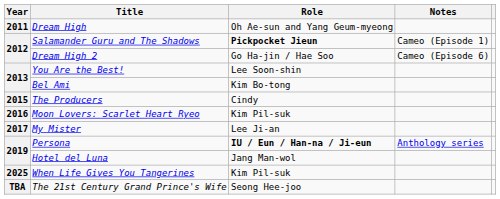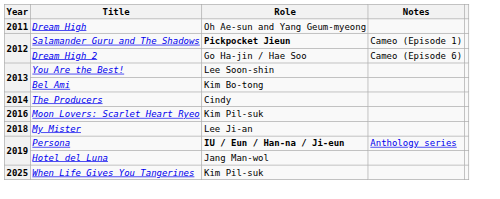 <table class="wikitable plainrowheaders sortable">
 <tr>
 <th scope="col">Year</th>
 <th scope="col">Title</th>
 <th scope="col">Role</th>
 <th scope="col" class="unsortable">Notes</th>
 <th scope="col" class="unsortable"></th>
 </tr>
 <tr>
 <th scope="row">2011</th>
 <td><em><a href='#'>Dream High</a></em></td>
 <td>Oh Ae-sun and Yang Geum-myeong</td>
 <td></td>
 <td style="text-align:center"></td>
 </tr>
 <tr>
 <th scope="row" rowspan="2">2012</th>
 <td><em><a href='#'>Salamander Guru and The Shadows</a></em></td>
 <td><strong>Pickpocket Jieun</strong></td>
 <td>Cameo (Episode 1)</td>
 <td style="text-align:center"></td>
 </tr>
 <tr>
 <td><em><a href='#'>Dream High 2</a></em></td>
 <td>Go Ha-jin / Hae Soo</td>
 <td>Cameo (Episode 6)</td>
 <td style="text-align:center"></td>
 </tr>
 <tr>
 <th scope="row" rowspan="2">2013</th>
 <td><em><a href='#'>You Are the Best!</a></em></td>
 <td>Lee Soon-shin</td>
 <td></td>
 <td style="text-align:center"></td>
 </tr>
 <tr>
 <td><em><a href='#'>Bel Ami</a></em></td>
 <td>Kim Bo-tong</td>
 <td></td>
 <td style="text-align:center"></td>
 </tr>
 <tr>
-<th scope="row">2015</th>
+<th scope="row">2014</th>
 <td><em><a href='#'>The Producers</a></em></td>
 <td>Cindy</td>
 <td></td>
 <td style="text-align:center"></td>
 </tr>
 <tr>
 <th scope="row">2016</th>
 <td><em><a href='#'>Moon Lovers: Scarlet Heart Ryeo</a></em></td>
 <td>Kim Pil-suk</td>
 <td></td>
 <td style="text-align:center"></td>
 </tr>
 <tr>
-<th scope="row">2017</th>
+<th scope="row">2018</th>
 <td><em><a href='#'>My Mister</a></em></td>
 <td>Lee Ji-an</td>
 <td></td>
 <td style="text-align:center"></td>
 </tr>
 <tr>
 <th scope="row" rowspan="2">2019</th>
 <td><em><a href='#'>Persona</a></em></td>
 <td><strong>IU / Eun / Han-na / Ji-eun</strong></td>
 <td><a href='#'>Anthology series</a></td>
 <td style="text-align:center"></td>
 </tr>
 <tr>
 <td><em><a href='#'>Hotel del Luna</a></em></td>
 <td>Jang Man-wol</td>
 <td></td>
 <td style="text-align:center"></td>
 </tr>
 <tr>
 <th scope="row">2025</th>
 <td><em><a href='#'>When Life Gives You Tangerines</a></em></td>
 <td>Kim Pil-suk</td>
 <td></td>
 <td style="text-align:center"></td>
 </tr>
-<tr>
-<th scope="row">TBA</th>
-<td><em>The 21st Century Grand Prince's Wife</em></td>
-<td>Seong Hee-joo</td>
-<td></td>
-<td style="text-align:center"></td>
-</tr>
 </table>
